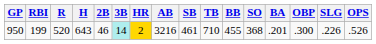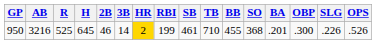 <table class="wikitable">
 <tr>
 <th><a href='#'>GP</a></th>
-<th><a href='#'>RBI</a></th>
+<th><a href='#'>AB</a></th>
 <th><a href='#'>R</a></th>
 <th><a href='#'>H</a></th>
 <th><a href='#'>2B</a></th>
 <th><a href='#'>3B</a></th>
 <th><a href='#'>HR</a></th>
-<th><a href='#'>AB</a></th>
+<th><a href='#'>RBI</a></th>
 <th><a href='#'>SB</a></th>
 <th><a href='#'>TB</a></th>
 <th><a href='#'>BB</a></th>
 <th><a href='#'>SO</a></th>
 <th><a href='#'>BA</a></th>
 <th><a href='#'>OBP</a></th>
 <th><a href='#'>SLG</a></th>
 <th><a href='#'>OPS</a></th>
 </tr>
 <tr align=center>
 <td>950</td>
+<td>3216</td>
+<td>525</td>
+<td>645</td>
+<td>46</td>
+<td>14</td>
+<td style="background: gold;">2</td>
 <td>199</td>
-<td>520</td>
-<td>643</td>
-<td>46</td>
-<td style="background: paleturquoise;">14</td>
-<td style="background: gold;">2</td>
-<td>3216</td>
 <td>461</td>
 <td>710</td>
 <td>455</td>
 <td>368</td>
 <td>.201</td>
 <td>.300</td>
 <td>.226</td>
 <td>.526</td>
 </tr>
 </table>
